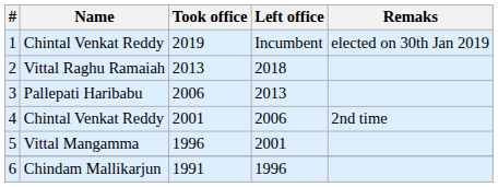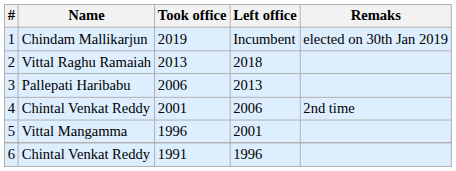 <table class="wikitable sortable">
 <tr>
 <th bgcolor=#cccccc><strong>#</strong></th>
 <th bgcolor=#cccccc><strong>Name</strong></th>
 <th bgcolor=#cccccc><strong>Took office</strong></th>
 <th bgcolor=#cccccc><strong>Left office</strong></th>
 <th bgcolor=#cccccc><strong>Remaks</strong></th>
 </tr>
 <tr>
 <td bgcolor=#DDEEFF>1</td>
-<td bgcolor=#DDEEFF>Chintal Venkat Reddy</td>
+<td bgcolor=#DDEEFF>Chindam Mallikarjun</td>
 <td bgcolor=#DDEEFF>2019</td>
 <td bgcolor=#DDEEFF>Incumbent</td>
 <td bgcolor=#DDEEFF>elected on 30th Jan 2019</td>
 </tr>
 <tr>
 <td bgcolor=#DDEEFF>2</td>
 <td bgcolor=#DDEEFF>Vittal Raghu Ramaiah</td>
 <td bgcolor=#DDEEFF>2013</td>
 <td bgcolor=#DDEEFF>2018</td>
 <td bgcolor=#DDEEFF></td>
 </tr>
 <tr>
 <td bgcolor=#DDEEFF>3</td>
 <td bgcolor=#DDEEFF>Pallepati Haribabu</td>
 <td bgcolor=#DDEEFF>2006</td>
 <td bgcolor=#DDEEFF>2013</td>
 <td bgcolor=#DDEEFF></td>
 </tr>
 <tr>
 <td bgcolor=#DDEEFF>4</td>
 <td bgcolor=#DDEEFF>Chintal Venkat Reddy</td>
 <td bgcolor=#DDEEFF>2001</td>
 <td bgcolor=#DDEEFF>2006</td>
 <td bgcolor=#DDEEFF>2nd time</td>
 </tr>
 <tr>
 <td bgcolor=#DDEEFF>5</td>
 <td bgcolor=#DDEEFF>Vittal Mangamma</td>
 <td bgcolor=#DDEEFF>1996</td>
 <td bgcolor=#DDEEFF>2001</td>
 <td bgcolor=#DDEEFF></td>
 </tr>
 <tr>
 </tr>
 <tr>
 <td bgcolor=#DDEEFF>6</td>
-<td bgcolor=#DDEEFF>Chindam Mallikarjun</td>
+<td bgcolor=#DDEEFF>Chintal Venkat Reddy</td>
 <td bgcolor=#DDEEFF>1991</td>
 <td bgcolor=#DDEEFF>1996</td>
 <td bgcolor=#DDEEFF><br></td>
 </tr>
 </table>
